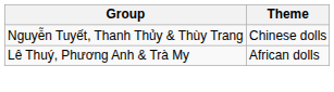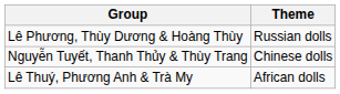 <table class="wikitable">
 <tr>
 <th>Group</th>
 <th>Theme</th>
+</tr>
+<tr>
+<td>Lê Phương, Thùy Dương & Hoàng Thùy</td>
+<td>Russian dolls</td>
 </tr>
 <tr>
 <td>Nguyễn Tuyết, Thanh Thủy & Thùy Trang</td>
 <td>Chinese dolls</td>
 </tr>
 <tr>
 <td>Lê Thuý, Phương Anh & Trà My</td>
 <td>African dolls</td>
 </tr>
 </table>
